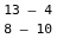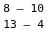 <table style="text-align:center">
 <tr>
 <th width=200></th>
 <th width=100></th>
 <th width=200></th>
 </tr>
 <tr>
+<td align=right></td>
+<td>8 – 10</td>
+<td align=left><strong></strong></td>
+</tr>
+<tr>
 <td align=right><strong></strong></td>
 <td>13 – 4</td>
 <td align=left></td>
 </tr>
-<tr>
-<td align=right></td>
-<td>8 – 10</td>
-<td align=left><strong></strong></td>
-</tr>
 </table>
